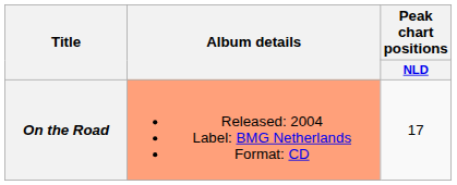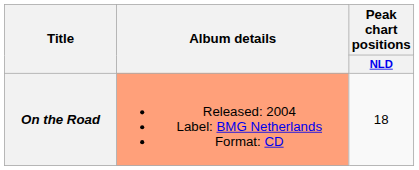 <table class="wikitable plainrowheaders" style="text-align:center;">
 <tr>
 <th scope="col" rowspan="2" style="width:8em;">Title</th>
 <th scope="col" rowspan="2" style="width:17em;">Album details</th>
 <th scope="col">Peak chart positions</th>
 </tr>
 <tr>
 <th style="width:2.5em; font-size:85%"><a href='#'>NLD</a><br></th>
 </tr>
 <tr>
 <th scope="row"><em>On the Road</em></th>
 <td style="background: lightsalmon;"><br><ul><li>Released: 2004</li><li>Label: <a href='#'>BMG Netherlands</a></li><li>Format: <a href='#'>CD</a></li></ul></td>
-<td>17</td>
+<td>18</td>
 </tr>
 </table>
